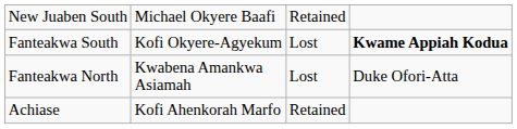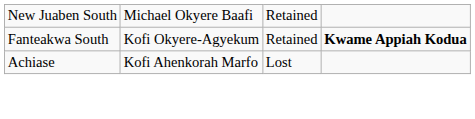 <table class="wikitable">
 <tr>
 <td>New Juaben South</td>
 <td>Michael Okyere Baafi</td>
 <td>Retained</td>
 <td></td>
 </tr>
 <tr>
 <td>Fanteakwa South</td>
 <td>Kofi Okyere-Agyekum</td>
-<td>Lost</td>
+<td>Retained</td>
 <td><strong>Kwame Appiah Kodua</strong></td>
-</tr>
-<tr>
-<td>Fanteakwa North</td>
-<td>Kwabena Amankwa  <br>Asiamah</td>
-<td>Lost</td>
-<td>Duke Ofori-Atta</td>
 </tr>
 <tr>
 <td>Achiase</td>
 <td>Kofi Ahenkorah Marfo</td>
-<td>Retained</td>
+<td>Lost</td>
 <td></td>
 </tr>
 </table>
